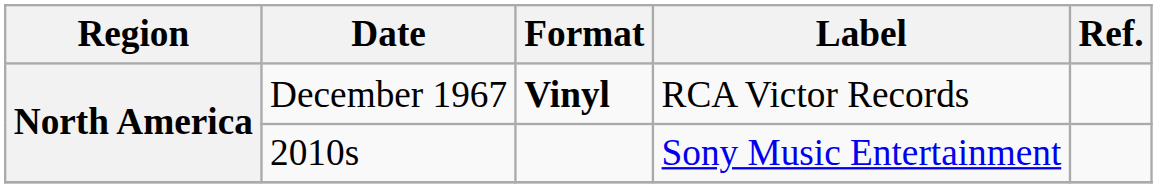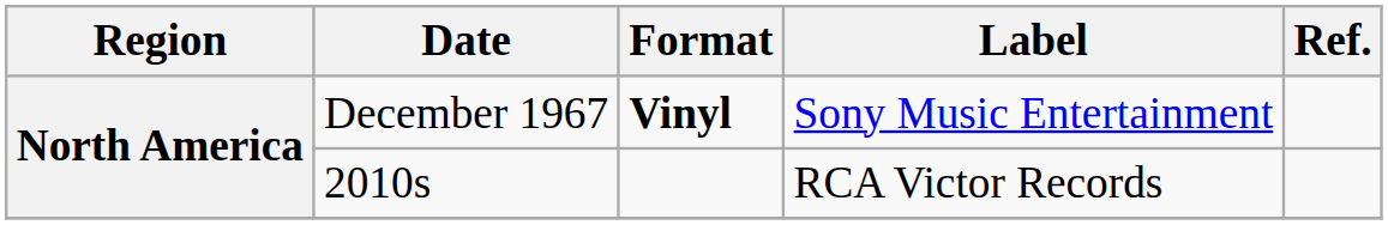 <table class="wikitable plainrowheaders">
 <tr>
 <th scope="col">Region</th>
 <th scope="col">Date</th>
 <th scope="col">Format</th>
 <th scope="col">Label</th>
 <th scope="col">Ref.</th>
 </tr>
 <tr>
 <th scope="row" rowspan="2">North America</th>
 <td>December 1967</td>
 <td><strong>Vinyl</strong></td>
-<td>RCA Victor Records</td>
+<td><a href='#'>Sony Music Entertainment</a></td>
 <td></td>
 </tr>
 <tr>
 <td>2010s</td>
 <td></td>
-<td><a href='#'>Sony Music Entertainment</a></td>
+<td>RCA Victor Records</td>
 <td></td>
 </tr>
 <tr>
 </tr>
 </table>
